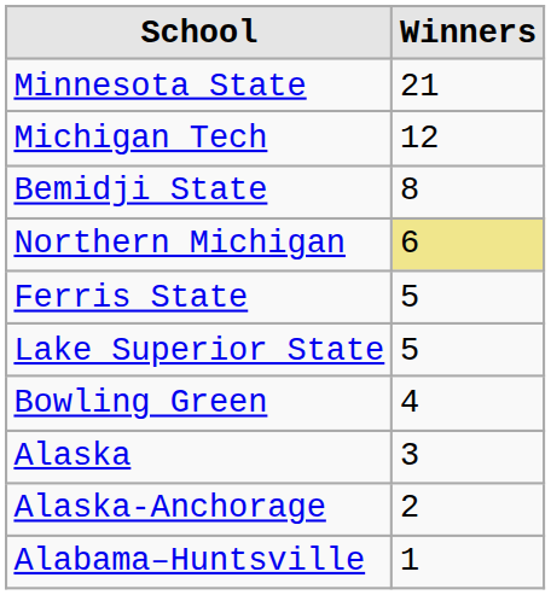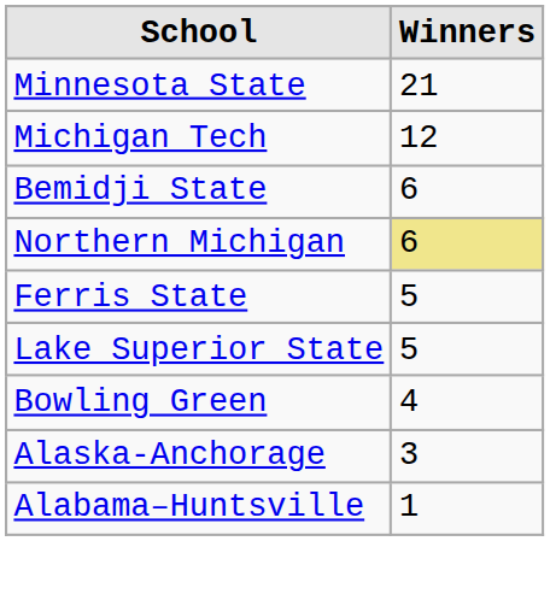 <table class="wikitable">
 <tr>
 <th style="background:#e5e5e5;">School</th>
 <th style="background:#e5e5e5;">Winners</th>
 </tr>
 <tr>
 <td><a href='#'>Minnesota State</a></td>
 <td>21</td>
 </tr>
 <tr>
 <td><a href='#'>Michigan Tech</a></td>
 <td>12</td>
 </tr>
 <tr>
 <td><a href='#'>Bemidji State</a></td>
-<td>8</td>
+<td>6</td>
 </tr>
 <tr>
 <td><a href='#'>Northern Michigan</a></td>
 <td style="background: khaki;">6</td>
 </tr>
 <tr>
 <td><a href='#'>Ferris State</a></td>
 <td>5</td>
 </tr>
 <tr>
 <td><a href='#'>Lake Superior State</a></td>
 <td>5</td>
 </tr>
 <tr>
 <td><a href='#'>Bowling Green</a></td>
 <td>4</td>
 </tr>
 <tr>
-<td><a href='#'>Alaska</a></td>
+<td><a href='#'>Alaska-Anchorage</a></td>
 <td>3</td>
-</tr>
-<tr>
-<td><a href='#'>Alaska-Anchorage</a></td>
-<td>2</td>
 </tr>
 <tr>
 <td><a href='#'>Alabama–Huntsville</a></td>
 <td>1</td>
 </tr>
 </table>
